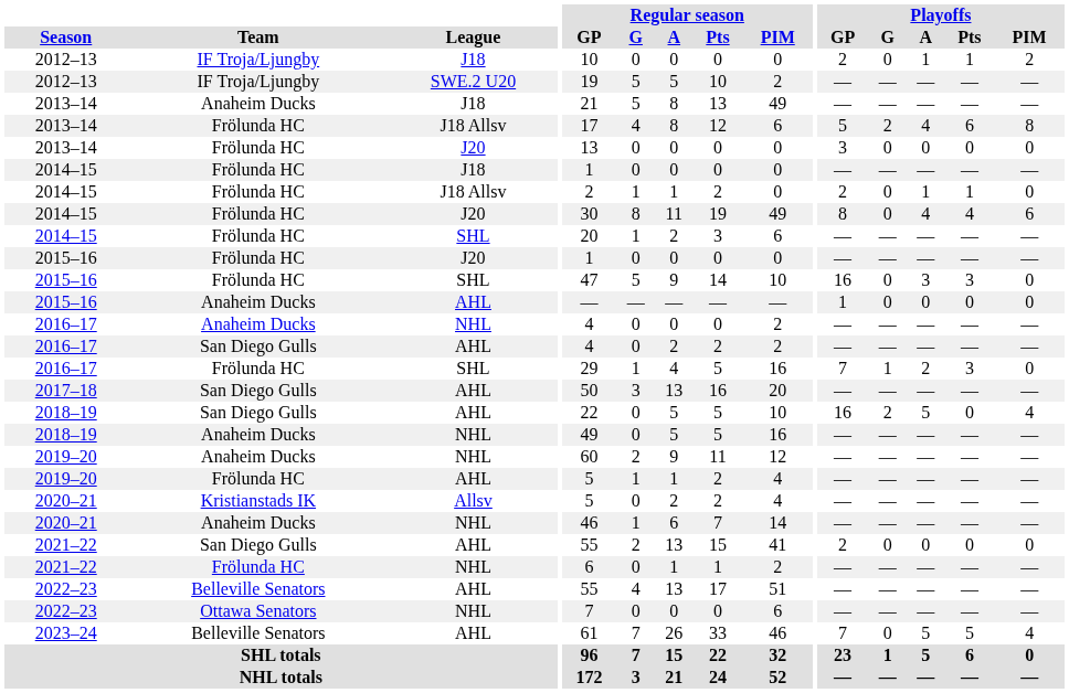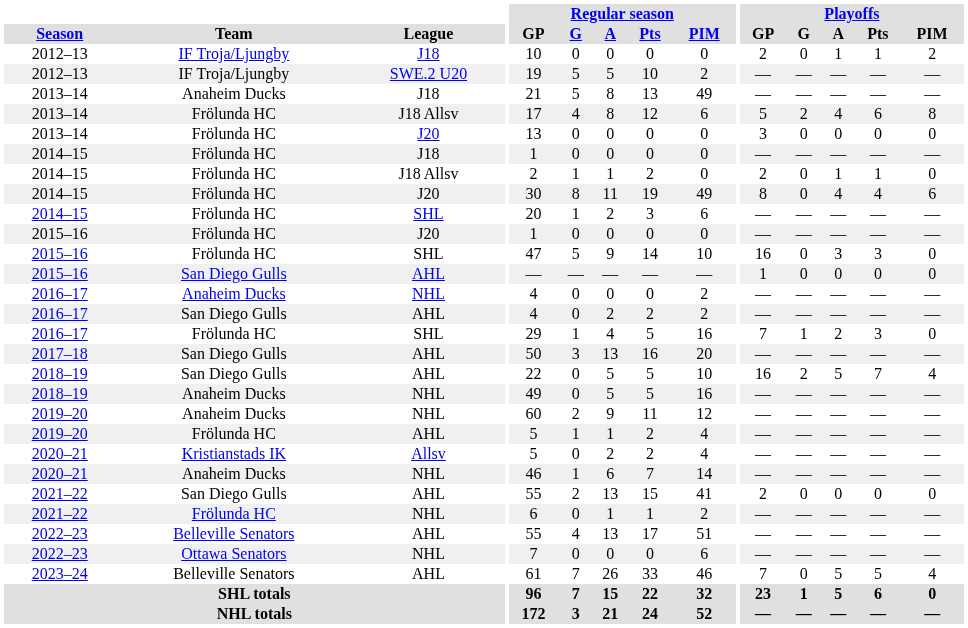 <table border="0" cellpadding="1" cellspacing="0" style="text-align:center; width:60em">
 <tr bgcolor="#e0e0e0">
 <th colspan="3" bgcolor="#ffffff"></th>
 <th rowspan="99" bgcolor="#ffffff"></th>
 <th colspan="5"><a href='#'>Regular season</a></th>
 <th rowspan="99" bgcolor="#ffffff"></th>
 <th colspan="5"><a href='#'>Playoffs</a></th>
 </tr>
 <tr bgcolor="#e0e0e0">
 <th><a href='#'>Season</a></th>
 <th>Team</th>
 <th>League</th>
 <th>GP</th>
 <th><a href='#'>G</a></th>
 <th><a href='#'>A</a></th>
 <th><a href='#'>Pts</a></th>
 <th><a href='#'>PIM</a></th>
 <th>GP</th>
 <th>G</th>
 <th>A</th>
 <th>Pts</th>
 <th>PIM</th>
 </tr>
 <tr>
 <td>2012–13</td>
 <td><a href='#'>IF Troja/Ljungby</a></td>
 <td><a href='#'>J18</a></td>
 <td>10</td>
 <td>0</td>
 <td>0</td>
 <td>0</td>
 <td>0</td>
 <td>2</td>
 <td>0</td>
 <td>1</td>
 <td>1</td>
 <td>2</td>
 </tr>
 <tr bgcolor="#f0f0f0">
 <td>2012–13</td>
 <td>IF Troja/Ljungby</td>
 <td><a href='#'>SWE.2 U20</a></td>
 <td>19</td>
 <td>5</td>
 <td>5</td>
 <td>10</td>
 <td>2</td>
 <td>—</td>
 <td>—</td>
 <td>—</td>
 <td>—</td>
 <td>—</td>
 </tr>
 <tr>
 <td>2013–14</td>
 <td>Anaheim Ducks</td>
 <td>J18</td>
 <td>21</td>
 <td>5</td>
 <td>8</td>
 <td>13</td>
 <td>49</td>
 <td>—</td>
 <td>—</td>
 <td>—</td>
 <td>—</td>
 <td>—</td>
 </tr>
 <tr bgcolor="#f0f0f0">
 <td>2013–14</td>
 <td>Frölunda HC</td>
 <td>J18 Allsv</td>
 <td>17</td>
 <td>4</td>
 <td>8</td>
 <td>12</td>
 <td>6</td>
 <td>5</td>
 <td>2</td>
 <td>4</td>
 <td>6</td>
 <td>8</td>
 </tr>
 <tr>
 <td>2013–14</td>
 <td>Frölunda HC</td>
 <td><a href='#'>J20</a></td>
 <td>13</td>
 <td>0</td>
 <td>0</td>
 <td>0</td>
 <td>0</td>
 <td>3</td>
 <td>0</td>
 <td>0</td>
 <td>0</td>
 <td>0</td>
 </tr>
 <tr bgcolor="#f0f0f0">
 <td>2014–15</td>
 <td>Frölunda HC</td>
 <td>J18</td>
 <td>1</td>
 <td>0</td>
 <td>0</td>
 <td>0</td>
 <td>0</td>
 <td>—</td>
 <td>—</td>
 <td>—</td>
 <td>—</td>
 <td>—</td>
 </tr>
 <tr>
 <td>2014–15</td>
 <td>Frölunda HC</td>
 <td>J18 Allsv</td>
 <td>2</td>
 <td>1</td>
 <td>1</td>
 <td>2</td>
 <td>0</td>
 <td>2</td>
 <td>0</td>
 <td>1</td>
 <td>1</td>
 <td>0</td>
 </tr>
 <tr bgcolor="#f0f0f0">
 <td>2014–15</td>
 <td>Frölunda HC</td>
 <td>J20</td>
 <td>30</td>
 <td>8</td>
 <td>11</td>
 <td>19</td>
 <td>49</td>
 <td>8</td>
 <td>0</td>
 <td>4</td>
 <td>4</td>
 <td>6</td>
 </tr>
 <tr>
 <td><a href='#'>2014–15</a></td>
 <td>Frölunda HC</td>
 <td><a href='#'>SHL</a></td>
 <td>20</td>
 <td>1</td>
 <td>2</td>
 <td>3</td>
 <td>6</td>
 <td>—</td>
 <td>—</td>
 <td>—</td>
 <td>—</td>
 <td>—</td>
 </tr>
 <tr bgcolor="#f0f0f0">
 <td>2015–16</td>
 <td>Frölunda HC</td>
 <td>J20</td>
 <td>1</td>
 <td>0</td>
 <td>0</td>
 <td>0</td>
 <td>0</td>
 <td>—</td>
 <td>—</td>
 <td>—</td>
 <td>—</td>
 <td>—</td>
 </tr>
 <tr>
 <td><a href='#'>2015–16</a></td>
 <td>Frölunda HC</td>
 <td>SHL</td>
 <td>47</td>
 <td>5</td>
 <td>9</td>
 <td>14</td>
 <td>10</td>
 <td>16</td>
 <td>0</td>
 <td>3</td>
 <td>3</td>
 <td>0</td>
 </tr>
 <tr bgcolor="#f0f0f0">
 <td><a href='#'>2015–16</a></td>
-<td>Anaheim Ducks</td>
+<td><a href='#'>San Diego Gulls</a></td>
 <td><a href='#'>AHL</a></td>
 <td>—</td>
 <td>—</td>
 <td>—</td>
 <td>—</td>
 <td>—</td>
 <td>1</td>
 <td>0</td>
 <td>0</td>
 <td>0</td>
 <td>0</td>
 </tr>
 <tr>
 <td><a href='#'>2016–17</a></td>
 <td><a href='#'>Anaheim Ducks</a></td>
 <td><a href='#'>NHL</a></td>
 <td>4</td>
 <td>0</td>
 <td>0</td>
 <td>0</td>
 <td>2</td>
 <td>—</td>
 <td>—</td>
 <td>—</td>
 <td>—</td>
 <td>—</td>
 </tr>
 <tr bgcolor="#f0f0f0">
 <td><a href='#'>2016–17</a></td>
 <td>San Diego Gulls</td>
 <td>AHL</td>
 <td>4</td>
 <td>0</td>
 <td>2</td>
 <td>2</td>
 <td>2</td>
 <td>—</td>
 <td>—</td>
 <td>—</td>
 <td>—</td>
 <td>—</td>
 </tr>
 <tr>
 <td><a href='#'>2016–17</a></td>
 <td>Frölunda HC</td>
 <td>SHL</td>
 <td>29</td>
 <td>1</td>
 <td>4</td>
 <td>5</td>
 <td>16</td>
 <td>7</td>
 <td>1</td>
 <td>2</td>
 <td>3</td>
 <td>0</td>
 </tr>
 <tr bgcolor="#f0f0f0">
 <td><a href='#'>2017–18</a></td>
 <td>San Diego Gulls</td>
 <td>AHL</td>
 <td>50</td>
 <td>3</td>
 <td>13</td>
 <td>16</td>
 <td>20</td>
 <td>—</td>
 <td>—</td>
 <td>—</td>
 <td>—</td>
 <td>—</td>
 </tr>
 <tr>
 <td><a href='#'>2018–19</a></td>
 <td>San Diego Gulls</td>
 <td>AHL</td>
 <td>22</td>
 <td>0</td>
 <td>5</td>
 <td>5</td>
 <td>10</td>
 <td>16</td>
 <td>2</td>
 <td>5</td>
-<td>0</td>
+<td>7</td>
 <td>4</td>
 </tr>
 <tr bgcolor="#f0f0f0">
 <td><a href='#'>2018–19</a></td>
 <td>Anaheim Ducks</td>
 <td>NHL</td>
 <td>49</td>
 <td>0</td>
 <td>5</td>
 <td>5</td>
 <td>16</td>
 <td>—</td>
 <td>—</td>
 <td>—</td>
 <td>—</td>
 <td>—</td>
 </tr>
 <tr>
 <td><a href='#'>2019–20</a></td>
 <td>Anaheim Ducks</td>
 <td>NHL</td>
 <td>60</td>
 <td>2</td>
 <td>9</td>
 <td>11</td>
 <td>12</td>
 <td>—</td>
 <td>—</td>
 <td>—</td>
 <td>—</td>
 <td>—</td>
 </tr>
 <tr bgcolor="#f0f0f0">
 <td><a href='#'>2019–20</a></td>
 <td>Frölunda HC</td>
 <td>AHL</td>
 <td>5</td>
 <td>1</td>
 <td>1</td>
 <td>2</td>
 <td>4</td>
 <td>—</td>
 <td>—</td>
 <td>—</td>
 <td>—</td>
 <td>—</td>
 </tr>
 <tr>
 <td><a href='#'>2020–21</a></td>
 <td><a href='#'>Kristianstads IK</a></td>
 <td><a href='#'>Allsv</a></td>
 <td>5</td>
 <td>0</td>
 <td>2</td>
 <td>2</td>
 <td>4</td>
 <td>—</td>
 <td>—</td>
 <td>—</td>
 <td>—</td>
 <td>—</td>
 </tr>
 <tr bgcolor="#f0f0f0">
 <td><a href='#'>2020–21</a></td>
 <td>Anaheim Ducks</td>
 <td>NHL</td>
 <td>46</td>
 <td>1</td>
 <td>6</td>
 <td>7</td>
 <td>14</td>
 <td>—</td>
 <td>—</td>
 <td>—</td>
 <td>—</td>
 <td>—</td>
 </tr>
 <tr>
 <td><a href='#'>2021–22</a></td>
 <td>San Diego Gulls</td>
 <td>AHL</td>
 <td>55</td>
 <td>2</td>
 <td>13</td>
 <td>15</td>
 <td>41</td>
 <td>2</td>
 <td>0</td>
 <td>0</td>
 <td>0</td>
 <td>0</td>
 </tr>
 <tr bgcolor="#f0f0f0">
 <td><a href='#'>2021–22</a></td>
 <td><a href='#'>Frölunda HC</a></td>
 <td>NHL</td>
 <td>6</td>
 <td>0</td>
 <td>1</td>
 <td>1</td>
 <td>2</td>
 <td>—</td>
 <td>—</td>
 <td>—</td>
 <td>—</td>
 <td>—</td>
 </tr>
 <tr>
 <td><a href='#'>2022–23</a></td>
 <td><a href='#'>Belleville Senators</a></td>
 <td>AHL</td>
 <td>55</td>
 <td>4</td>
 <td>13</td>
 <td>17</td>
 <td>51</td>
 <td>—</td>
 <td>—</td>
 <td>—</td>
 <td>—</td>
 <td>—</td>
 </tr>
 <tr bgcolor="#f0f0f0">
 <td><a href='#'>2022–23</a></td>
 <td><a href='#'>Ottawa Senators</a></td>
 <td>NHL</td>
 <td>7</td>
 <td>0</td>
 <td>0</td>
 <td>0</td>
 <td>6</td>
 <td>—</td>
 <td>—</td>
 <td>—</td>
 <td>—</td>
 <td>—</td>
 </tr>
 <tr>
 <td><a href='#'>2023–24</a></td>
 <td>Belleville Senators</td>
 <td>AHL</td>
 <td>61</td>
 <td>7</td>
 <td>26</td>
 <td>33</td>
 <td>46</td>
 <td>7</td>
 <td>0</td>
 <td>5</td>
 <td>5</td>
 <td>4</td>
 </tr>
 <tr bgcolor="#e0e0e0">
 <th colspan="3">SHL totals</th>
 <th>96</th>
 <th>7</th>
 <th>15</th>
 <th>22</th>
 <th>32</th>
 <th>23</th>
 <th>1</th>
 <th>5</th>
 <th>6</th>
 <th>0</th>
 </tr>
 <tr bgcolor="#e0e0e0">
 <th colspan="3">NHL totals</th>
 <th>172</th>
 <th>3</th>
 <th>21</th>
 <th>24</th>
 <th>52</th>
 <th>—</th>
 <th>—</th>
 <th>—</th>
 <th>—</th>
 <th>—</th>
 </tr>
 </table>
